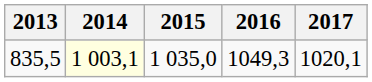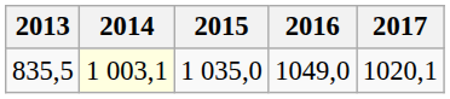 <table class="wikitable">
 <tr>
 <th>2013</th>
 <th>2014</th>
 <th>2015</th>
 <th>2016</th>
 <th>2017</th>
 </tr>
 <tr>
 <td>835,5</td>
 <td style="background: lightyellow;">1 003,1</td>
 <td>1 035,0</td>
-<td>1049,3</td>
+<td>1049,0</td>
 <td>1020,1</td>
 </tr>
 </table>
